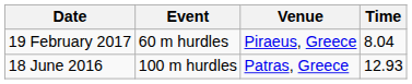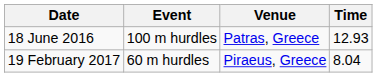 <table class=wikitable>
 <tr>
 <th>Date</th>
 <th>Event</th>
 <th>Venue</th>
 <th>Time</th>
 </tr>
 <tr>
+<td>18 June 2016</td>
+<td>100 m hurdles</td>
+<td><a href='#'>Patras</a>, <a href='#'>Greece</a></td>
+<td>12.93</td>
+</tr>
+<tr>
 <td>19 February 2017</td>
 <td>60 m hurdles</td>
 <td><a href='#'>Piraeus</a>, <a href='#'>Greece</a></td>
 <td>8.04</td>
 </tr>
-<tr>
-<td>18 June 2016</td>
-<td>100 m hurdles</td>
-<td><a href='#'>Patras</a>, <a href='#'>Greece</a></td>
-<td>12.93</td>
-</tr>
 </table>
